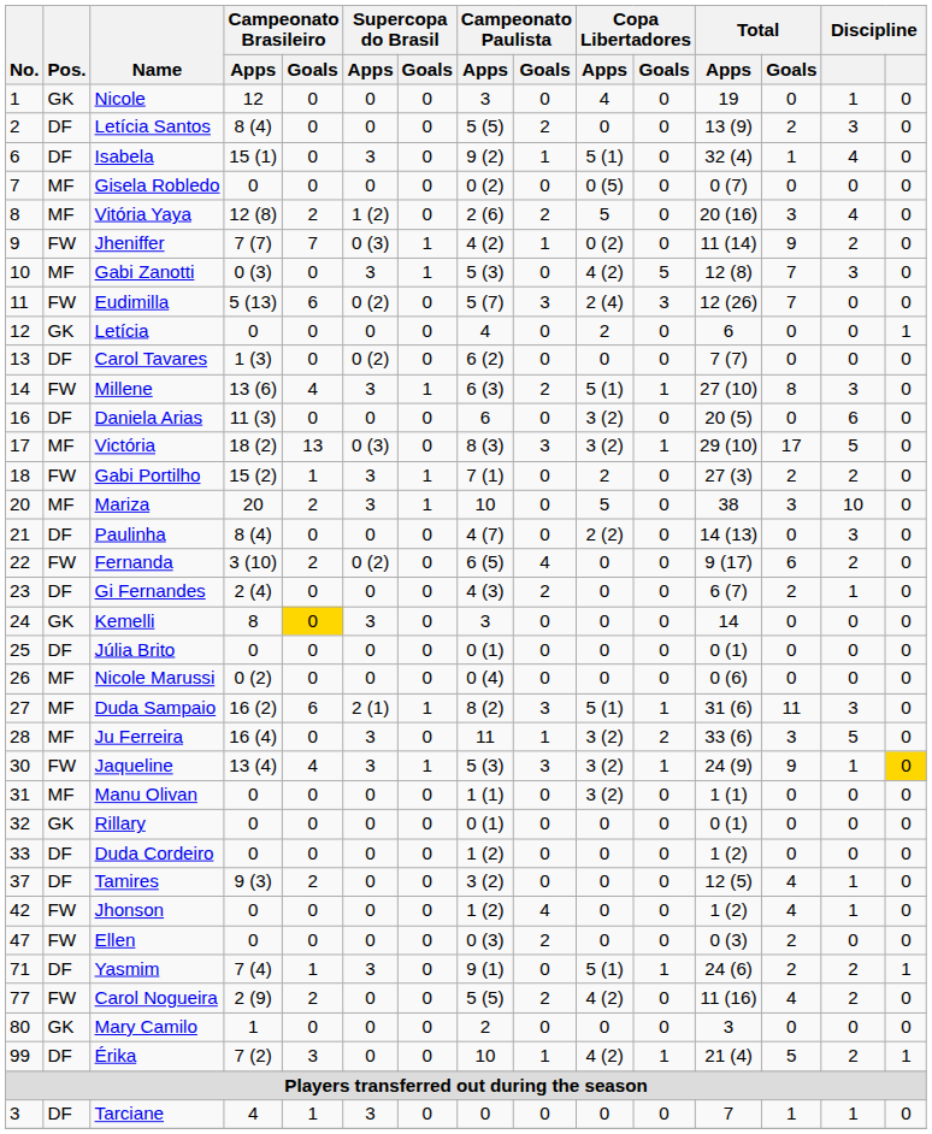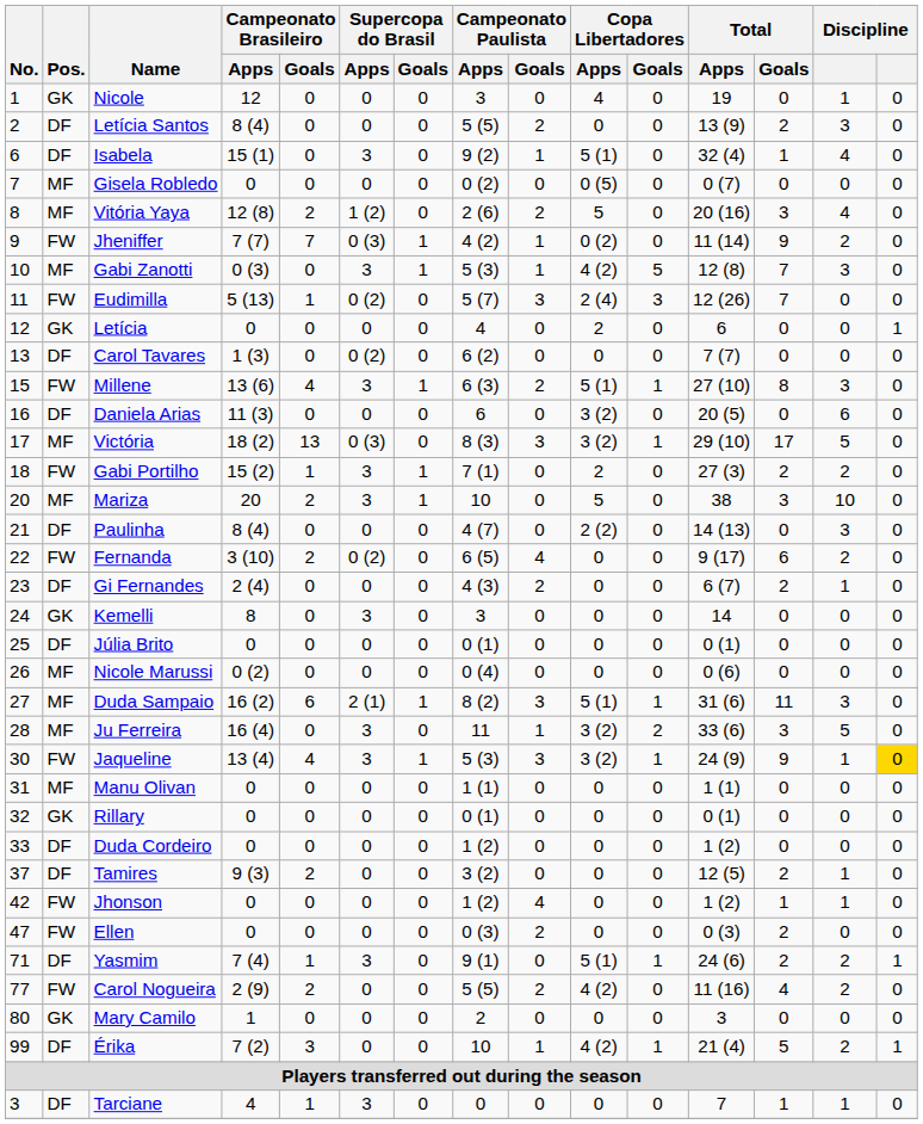 <table class="wikitable" style="text-align:center">
 <tr>
 <th rowspan="2" valign="bottom">No.</th>
 <th rowspan="2" valign="bottom">Pos.</th>
 <th rowspan="2" valign="bottom">Name</th>
 <th colspan="2" width="85">Campeonato Brasileiro</th>
 <th colspan="2" width="85">Supercopa do Brasil</th>
 <th colspan="2" width="85">Campeonato Paulista</th>
 <th colspan="2" width="85">Copa Libertadores</th>
 <th colspan="2" width="85">Total</th>
 <th colspan="2" width="85">Discipline</th>
 </tr>
 <tr>
 <th>Apps</th>
 <th>Goals</th>
 <th>Apps</th>
 <th>Goals</th>
 <th>Apps</th>
 <th>Goals</th>
 <th>Apps</th>
 <th>Goals</th>
 <th>Apps</th>
 <th>Goals</th>
 <th></th>
 <th></th>
 </tr>
 <tr>
 <td align="left">1</td>
 <td align="left">GK</td>
 <td align="left"> <a href='#'>Nicole</a></td>
 <td>12</td>
 <td>0</td>
 <td>0</td>
 <td>0</td>
 <td>3</td>
 <td>0</td>
 <td>4</td>
 <td>0</td>
 <td>19</td>
 <td>0</td>
 <td>1</td>
 <td>0</td>
 </tr>
 <tr>
 <td align="left">2</td>
 <td align="left">DF</td>
 <td align="left"> <a href='#'>Letícia Santos</a></td>
 <td>8 (4)</td>
 <td>0</td>
 <td>0</td>
 <td>0</td>
 <td>5 (5)</td>
 <td>2</td>
 <td>0</td>
 <td>0</td>
 <td>13 (9)</td>
 <td>2</td>
 <td>3</td>
 <td>0</td>
 </tr>
 <tr>
 <td align="left">6</td>
 <td align="left">DF</td>
 <td align="left"> <a href='#'>Isabela</a></td>
 <td>15 (1)</td>
 <td>0</td>
 <td>3</td>
 <td>0</td>
 <td>9 (2)</td>
 <td>1</td>
 <td>5 (1)</td>
 <td>0</td>
 <td>32 (4)</td>
 <td>1</td>
 <td>4</td>
 <td>0</td>
 </tr>
 <tr>
 <td align="left">7</td>
 <td align="left">MF</td>
 <td align="left"> <a href='#'>Gisela Robledo</a></td>
 <td>0</td>
 <td>0</td>
 <td>0</td>
 <td>0</td>
 <td>0 (2)</td>
 <td>0</td>
 <td>0 (5)</td>
 <td>0</td>
 <td>0 (7)</td>
 <td>0</td>
 <td>0</td>
 <td>0</td>
 </tr>
 <tr>
 <td align="left">8</td>
 <td align="left">MF</td>
 <td align="left"> <a href='#'>Vitória Yaya</a></td>
 <td>12 (8)</td>
 <td>2</td>
 <td>1 (2)</td>
 <td>0</td>
 <td>2 (6)</td>
 <td>2</td>
 <td>5</td>
 <td>0</td>
 <td>20 (16)</td>
 <td>3</td>
 <td>4</td>
 <td>0</td>
 </tr>
 <tr>
 <td align="left">9</td>
 <td align="left">FW</td>
 <td align="left"> <a href='#'>Jheniffer</a></td>
 <td>7 (7)</td>
 <td>7</td>
 <td>0 (3)</td>
 <td>1</td>
 <td>4 (2)</td>
 <td>1</td>
 <td>0 (2)</td>
 <td>0</td>
 <td>11 (14)</td>
 <td>9</td>
 <td>2</td>
 <td>0</td>
 </tr>
 <tr>
 <td align="left">10</td>
 <td align="left">MF</td>
 <td align="left"> <a href='#'>Gabi Zanotti</a></td>
 <td>0 (3)</td>
 <td>0</td>
 <td>3</td>
 <td>1</td>
 <td>5 (3)</td>
-<td>0</td>
+<td>1</td>
 <td>4 (2)</td>
 <td>5</td>
 <td>12 (8)</td>
 <td>7</td>
 <td>3</td>
 <td>0</td>
 </tr>
 <tr>
 <td align="left">11</td>
 <td align="left">FW</td>
 <td align="left"> <a href='#'>Eudimilla</a></td>
 <td>5 (13)</td>
-<td>6</td>
+<td>1</td>
 <td>0 (2)</td>
 <td>0</td>
 <td>5 (7)</td>
 <td>3</td>
 <td>2 (4)</td>
 <td>3</td>
 <td>12 (26)</td>
 <td>7</td>
 <td>0</td>
 <td>0</td>
 </tr>
 <tr>
 <td align="left">12</td>
 <td align="left">GK</td>
 <td align="left"> <a href='#'>Letícia</a></td>
 <td>0</td>
 <td>0</td>
 <td>0</td>
 <td>0</td>
 <td>4</td>
 <td>0</td>
 <td>2</td>
 <td>0</td>
 <td>6</td>
 <td>0</td>
 <td>0</td>
 <td>1</td>
 </tr>
 <tr>
 <td align="left">13</td>
 <td align="left">DF</td>
 <td align="left"> <a href='#'>Carol Tavares</a></td>
 <td>1 (3)</td>
 <td>0</td>
 <td>0 (2)</td>
 <td>0</td>
 <td>6 (2)</td>
 <td>0</td>
 <td>0</td>
 <td>0</td>
 <td>7 (7)</td>
 <td>0</td>
 <td>0</td>
 <td>0</td>
 </tr>
 <tr>
-<td align="left">14</td>
+<td align="left">15</td>
 <td align="left">FW</td>
 <td align="left"> <a href='#'>Millene</a></td>
 <td>13 (6)</td>
 <td>4</td>
 <td>3</td>
 <td>1</td>
 <td>6 (3)</td>
 <td>2</td>
 <td>5 (1)</td>
 <td>1</td>
 <td>27 (10)</td>
 <td>8</td>
 <td>3</td>
 <td>0</td>
 </tr>
 <tr>
 <td align="left">16</td>
 <td align="left">DF</td>
 <td align="left"> <a href='#'>Daniela Arias</a></td>
 <td>11 (3)</td>
 <td>0</td>
 <td>0</td>
 <td>0</td>
 <td>6</td>
 <td>0</td>
 <td>3 (2)</td>
 <td>0</td>
 <td>20 (5)</td>
 <td>0</td>
 <td>6</td>
 <td>0</td>
 </tr>
 <tr>
 <td align="left">17</td>
 <td align="left">MF</td>
 <td align="left"> <a href='#'>Victória</a></td>
 <td>18 (2)</td>
 <td>13</td>
 <td>0 (3)</td>
 <td>0</td>
 <td>8 (3)</td>
 <td>3</td>
 <td>3 (2)</td>
 <td>1</td>
 <td>29 (10)</td>
 <td>17</td>
 <td>5</td>
 <td>0</td>
 </tr>
 <tr>
 <td align="left">18</td>
 <td align="left">FW</td>
 <td align="left"> <a href='#'>Gabi Portilho</a></td>
 <td>15 (2)</td>
 <td>1</td>
 <td>3</td>
 <td>1</td>
 <td>7 (1)</td>
 <td>0</td>
 <td>2</td>
 <td>0</td>
 <td>27 (3)</td>
 <td>2</td>
 <td>2</td>
 <td>0</td>
 </tr>
 <tr>
 <td align="left">20</td>
 <td align="left">MF</td>
 <td align="left"> <a href='#'>Mariza</a></td>
 <td>20</td>
 <td>2</td>
 <td>3</td>
 <td>1</td>
 <td>10</td>
 <td>0</td>
 <td>5</td>
 <td>0</td>
 <td>38</td>
 <td>3</td>
 <td>10</td>
 <td>0</td>
 </tr>
 <tr>
 <td align="left">21</td>
 <td align="left">DF</td>
 <td align="left"> <a href='#'>Paulinha</a></td>
 <td>8 (4)</td>
 <td>0</td>
 <td>0</td>
 <td>0</td>
 <td>4 (7)</td>
 <td>0</td>
 <td>2 (2)</td>
 <td>0</td>
 <td>14 (13)</td>
 <td>0</td>
 <td>3</td>
 <td>0</td>
 </tr>
 <tr>
 <td align="left">22</td>
 <td align="left">FW</td>
 <td align="left"> <a href='#'>Fernanda</a></td>
 <td>3 (10)</td>
 <td>2</td>
 <td>0 (2)</td>
 <td>0</td>
 <td>6 (5)</td>
 <td>4</td>
 <td>0</td>
 <td>0</td>
 <td>9 (17)</td>
 <td>6</td>
 <td>2</td>
 <td>0</td>
 </tr>
 <tr>
 <td align="left">23</td>
 <td align="left">DF</td>
 <td align="left"> <a href='#'>Gi Fernandes</a></td>
 <td>2 (4)</td>
 <td>0</td>
 <td>0</td>
 <td>0</td>
 <td>4 (3)</td>
 <td>2</td>
 <td>0</td>
 <td>0</td>
 <td>6 (7)</td>
 <td>2</td>
 <td>1</td>
 <td>0</td>
 </tr>
 <tr>
 <td align="left">24</td>
 <td align="left">GK</td>
 <td align="left"> <a href='#'>Kemelli</a></td>
 <td>8</td>
-<td style="background: gold;">0</td>
+<td>0</td>
 <td>3</td>
 <td>0</td>
 <td>3</td>
 <td>0</td>
 <td>0</td>
 <td>0</td>
 <td>14</td>
 <td>0</td>
 <td>0</td>
 <td>0</td>
 </tr>
 <tr>
 <td align="left">25</td>
 <td align="left">DF</td>
 <td align="left"> <a href='#'>Júlia Brito</a></td>
 <td>0</td>
 <td>0</td>
 <td>0</td>
 <td>0</td>
 <td>0 (1)</td>
 <td>0</td>
 <td>0</td>
 <td>0</td>
 <td>0 (1)</td>
 <td>0</td>
 <td>0</td>
 <td>0</td>
 </tr>
 <tr>
 <td align="left">26</td>
 <td align="left">MF</td>
 <td align="left"> <a href='#'>Nicole Marussi</a></td>
 <td>0 (2)</td>
 <td>0</td>
 <td>0</td>
 <td>0</td>
 <td>0 (4)</td>
 <td>0</td>
 <td>0</td>
 <td>0</td>
 <td>0 (6)</td>
 <td>0</td>
 <td>0</td>
 <td>0</td>
 </tr>
 <tr>
 <td align="left">27</td>
 <td align="left">MF</td>
 <td align="left"> <a href='#'>Duda Sampaio</a></td>
 <td>16 (2)</td>
 <td>6</td>
 <td>2 (1)</td>
 <td>1</td>
 <td>8 (2)</td>
 <td>3</td>
 <td>5 (1)</td>
 <td>1</td>
 <td>31 (6)</td>
 <td>11</td>
 <td>3</td>
 <td>0</td>
 </tr>
 <tr>
 <td align="left">28</td>
 <td align="left">MF</td>
 <td align="left"> <a href='#'>Ju Ferreira</a></td>
 <td>16 (4)</td>
 <td>0</td>
 <td>3</td>
 <td>0</td>
 <td>11</td>
 <td>1</td>
 <td>3 (2)</td>
 <td>2</td>
 <td>33 (6)</td>
 <td>3</td>
 <td>5</td>
 <td>0</td>
 </tr>
 <tr>
 <td align="left">30</td>
 <td align="left">FW</td>
 <td align="left"> <a href='#'>Jaqueline</a></td>
 <td>13 (4)</td>
 <td>4</td>
 <td>3</td>
 <td>1</td>
 <td>5 (3)</td>
 <td>3</td>
 <td>3 (2)</td>
 <td>1</td>
 <td>24 (9)</td>
 <td>9</td>
 <td>1</td>
 <td style="background: gold;">0</td>
 </tr>
 <tr>
 <td align="left">31</td>
 <td align="left">MF</td>
 <td align="left"> <a href='#'>Manu Olivan</a></td>
 <td>0</td>
 <td>0</td>
 <td>0</td>
 <td>0</td>
 <td>1 (1)</td>
 <td>0</td>
-<td>3 (2)</td>
+<td>0</td>
 <td>0</td>
 <td>1 (1)</td>
 <td>0</td>
 <td>0</td>
 <td>0</td>
 </tr>
 <tr>
 <td align="left">32</td>
 <td align="left">GK</td>
 <td align="left"> <a href='#'>Rillary</a></td>
 <td>0</td>
 <td>0</td>
 <td>0</td>
 <td>0</td>
 <td>0 (1)</td>
 <td>0</td>
 <td>0</td>
 <td>0</td>
 <td>0 (1)</td>
 <td>0</td>
 <td>0</td>
 <td>0</td>
 </tr>
 <tr>
 <td align="left">33</td>
 <td align="left">DF</td>
 <td align="left"> <a href='#'>Duda Cordeiro</a></td>
 <td>0</td>
 <td>0</td>
 <td>0</td>
 <td>0</td>
 <td>1 (2)</td>
 <td>0</td>
 <td>0</td>
 <td>0</td>
 <td>1 (2)</td>
 <td>0</td>
 <td>0</td>
 <td>0</td>
 </tr>
 <tr>
 <td align="left">37</td>
 <td align="left">DF</td>
 <td align="left"> <a href='#'>Tamires</a></td>
 <td>9 (3)</td>
 <td>2</td>
 <td>0</td>
 <td>0</td>
 <td>3 (2)</td>
 <td>0</td>
 <td>0</td>
 <td>0</td>
 <td>12 (5)</td>
-<td>4</td>
+<td>2</td>
 <td>1</td>
 <td>0</td>
 </tr>
 <tr>
 <td align="left">42</td>
 <td align="left">FW</td>
 <td align="left"> <a href='#'>Jhonson</a></td>
 <td>0</td>
 <td>0</td>
 <td>0</td>
 <td>0</td>
 <td>1 (2)</td>
 <td>4</td>
 <td>0</td>
 <td>0</td>
 <td>1 (2)</td>
-<td>4</td>
+<td>1</td>
 <td>1</td>
 <td>0</td>
 </tr>
 <tr>
 <td align="left">47</td>
 <td align="left">FW</td>
 <td align="left"> <a href='#'>Ellen</a></td>
 <td>0</td>
 <td>0</td>
 <td>0</td>
 <td>0</td>
 <td>0 (3)</td>
 <td>2</td>
 <td>0</td>
 <td>0</td>
 <td>0 (3)</td>
 <td>2</td>
 <td>0</td>
 <td>0</td>
 </tr>
 <tr>
 <td align="left">71</td>
 <td align="left">DF</td>
 <td align="left"> <a href='#'>Yasmim</a></td>
 <td>7 (4)</td>
 <td>1</td>
 <td>3</td>
 <td>0</td>
 <td>9 (1)</td>
 <td>0</td>
 <td>5 (1)</td>
 <td>1</td>
 <td>24 (6)</td>
 <td>2</td>
 <td>2</td>
 <td>1</td>
 </tr>
 <tr>
 <td align="left">77</td>
 <td align="left">FW</td>
 <td align="left"> <a href='#'>Carol Nogueira</a></td>
 <td>2 (9)</td>
 <td>2</td>
 <td>0</td>
 <td>0</td>
 <td>5 (5)</td>
 <td>2</td>
 <td>4 (2)</td>
 <td>0</td>
 <td>11 (16)</td>
 <td>4</td>
 <td>2</td>
 <td>0</td>
 </tr>
 <tr>
 <td align="left">80</td>
 <td align="left">GK</td>
 <td align="left"> <a href='#'>Mary Camilo</a></td>
 <td>1</td>
 <td>0</td>
 <td>0</td>
 <td>0</td>
 <td>2</td>
 <td>0</td>
 <td>0</td>
 <td>0</td>
 <td>3</td>
 <td>0</td>
 <td>0</td>
 <td>0</td>
 </tr>
 <tr>
 <td align="left">99</td>
 <td align="left">DF</td>
 <td align="left"> <a href='#'>Érika</a></td>
 <td>7 (2)</td>
 <td>3</td>
 <td>0</td>
 <td>0</td>
 <td>10</td>
 <td>1</td>
 <td>4 (2)</td>
 <td>1</td>
 <td>21 (4)</td>
 <td>5</td>
 <td>2</td>
 <td>1</td>
 </tr>
 <tr>
 <th colspan="17" style="background:#dcdcdc; text-align:center">Players transferred out during the season</th>
 </tr>
 <tr>
 <td align="left">3</td>
 <td align="left">DF</td>
 <td align="left"> <a href='#'>Tarciane</a></td>
 <td>4</td>
 <td>1</td>
 <td>3</td>
 <td>0</td>
 <td>0</td>
 <td>0</td>
 <td>0</td>
 <td>0</td>
 <td>7</td>
 <td>1</td>
 <td>1</td>
 <td>0</td>
 </tr>
 <tr>
 </tr>
 </table>
